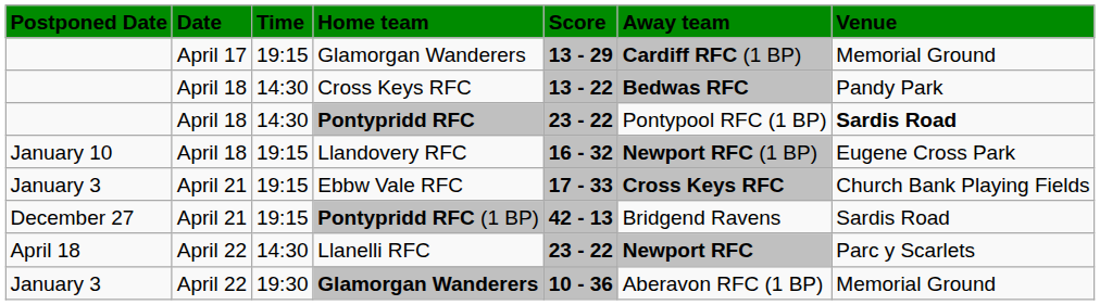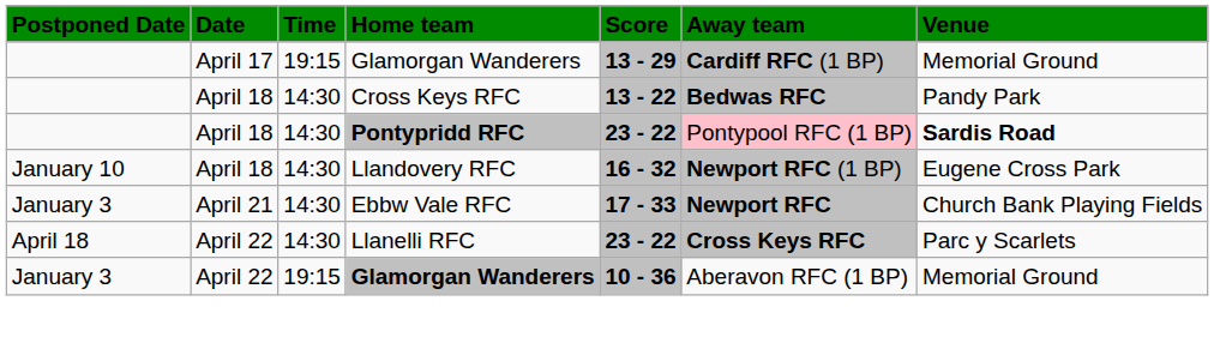 <table class="wikitable" style="margin:0.5em auto; font-size:95%">
 <tr bgcolor="#008B00">
 <td><strong>Postponed Date</strong></td>
 <td><strong>Date</strong></td>
 <td><strong>Time</strong></td>
 <td><strong>Home team</strong></td>
 <td><strong>Score</strong></td>
 <td><strong>Away team</strong></td>
 <td><strong>Venue</strong></td>
 </tr>
 <tr>
 <td></td>
 <td>April 17</td>
 <td>19:15</td>
 <td>Glamorgan Wanderers</td>
 <td bgcolor="silver"><strong>13 - 29</strong></td>
 <td bgcolor="silver"><strong>Cardiff RFC</strong> (1 BP)</td>
 <td>Memorial Ground</td>
 </tr>
 <tr>
 <td></td>
 <td>April 18</td>
 <td>14:30</td>
 <td>Cross Keys RFC</td>
 <td bgcolor="silver"><strong>13 - 22</strong></td>
 <td bgcolor="silver"><strong>Bedwas RFC</strong></td>
 <td>Pandy Park</td>
 </tr>
 <tr>
 <td></td>
 <td>April 18</td>
 <td>14:30</td>
 <td bgcolor="silver"><strong>Pontypridd RFC</strong></td>
 <td bgcolor="silver"><strong>23 - 22</strong></td>
-<td>Pontypool RFC (1 BP)</td>
+<td style="background: pink;">Pontypool RFC (1 BP)</td>
 <td><strong>Sardis Road</strong></td>
 </tr>
 <tr>
 <td>January 10</td>
 <td>April 18</td>
-<td>19:15</td>
+<td>14:30</td>
 <td>Llandovery RFC</td>
 <td bgcolor="silver"><strong>16 - 32</strong></td>
 <td bgcolor="silver"><strong>Newport RFC</strong> (1 BP)</td>
 <td>Eugene Cross Park</td>
 </tr>
 <tr>
 <td>January 3</td>
 <td>April 21</td>
-<td>19:15</td>
+<td>14:30</td>
 <td>Ebbw Vale RFC</td>
 <td bgcolor="silver"><strong>17 - 33</strong></td>
-<td bgcolor="silver"><strong>Cross Keys RFC</strong></td>
+<td bgcolor="silver"><strong>Newport RFC</strong></td>
 <td>Church Bank Playing Fields</td>
-</tr>
-<tr>
-<td>December 27</td>
-<td>April 21</td>
-<td>19:15</td>
-<td bgcolor="silver"><strong>Pontypridd RFC</strong> (1 BP)</td>
-<td bgcolor="silver"><strong>42 - 13</strong></td>
-<td>Bridgend Ravens</td>
-<td>Sardis Road</td>
 </tr>
 <tr>
 <td>April 18</td>
 <td>April 22</td>
 <td>14:30</td>
 <td>Llanelli RFC</td>
 <td bgcolor="silver"><strong>23 - 22</strong></td>
-<td bgcolor="silver"><strong>Newport RFC</strong></td>
+<td bgcolor="silver"><strong>Cross Keys RFC</strong></td>
 <td>Parc y Scarlets</td>
 </tr>
 <tr>
 <td>January 3</td>
 <td>April 22</td>
-<td>19:30</td>
+<td>19:15</td>
 <td bgcolor="silver"><strong>Glamorgan Wanderers</strong></td>
 <td bgcolor="silver"><strong>10 - 36</strong></td>
 <td>Aberavon RFC (1 BP)</td>
 <td>Memorial Ground</td>
 </tr>
 </table>
